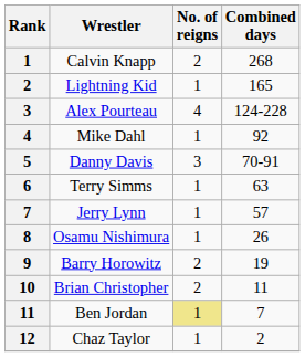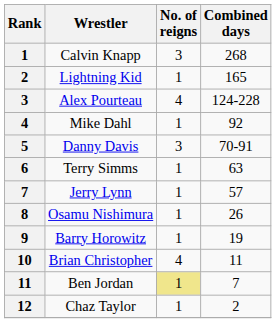 <table class="wikitable sortable" style="text-align: center">
 <tr>
 <th>Rank</th>
 <th>Wrestler</th>
 <th>No. of<br>reigns</th>
 <th>Combined<br>days</th>
 </tr>
 <tr>
 <th>1</th>
 <td>Calvin Knapp</td>
-<td>2</td>
+<td>3</td>
 <td>268</td>
 </tr>
 <tr>
 <th>2</th>
 <td><a href='#'>Lightning Kid</a></td>
 <td>1</td>
 <td>165</td>
 </tr>
 <tr>
 <th>3</th>
 <td><a href='#'>Alex Pourteau</a></td>
 <td>4</td>
 <td>124-228</td>
 </tr>
 <tr>
 <th>4</th>
 <td>Mike Dahl</td>
 <td>1</td>
 <td>92</td>
 </tr>
 <tr>
 <th>5</th>
 <td><a href='#'>Danny Davis</a></td>
 <td>3</td>
 <td>70-91</td>
 </tr>
 <tr>
 <th>6</th>
 <td>Terry Simms</td>
 <td>1</td>
 <td>63</td>
 </tr>
 <tr>
 <th>7</th>
 <td><a href='#'>Jerry Lynn</a></td>
 <td>1</td>
 <td>57</td>
 </tr>
 <tr>
 <th>8</th>
 <td><a href='#'>Osamu Nishimura</a></td>
 <td>1</td>
 <td>26</td>
 </tr>
 <tr>
 <th>9</th>
 <td><a href='#'>Barry Horowitz</a></td>
-<td>2</td>
+<td>1</td>
 <td>19</td>
 </tr>
 <tr>
 <th>10</th>
 <td><a href='#'>Brian Christopher</a></td>
-<td>2</td>
+<td>4</td>
 <td>11</td>
 </tr>
 <tr>
 <th>11</th>
 <td>Ben Jordan</td>
 <td style="background: khaki;">1</td>
 <td>7</td>
 </tr>
 <tr>
 <th>12</th>
 <td>Chaz Taylor</td>
 <td>1</td>
 <td>2</td>
 </tr>
 <tr>
 </tr>
 </table>
